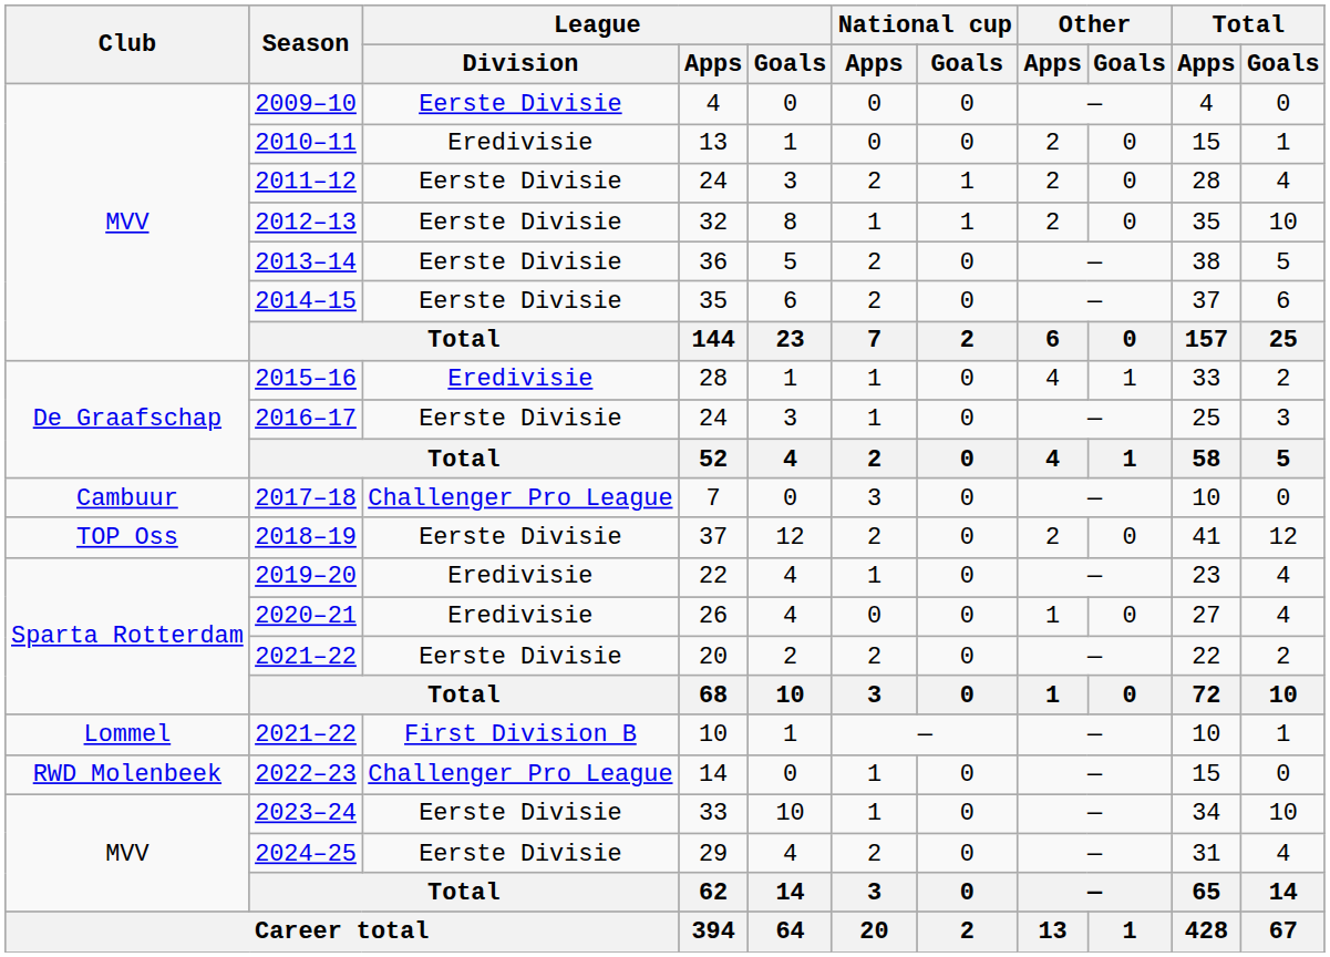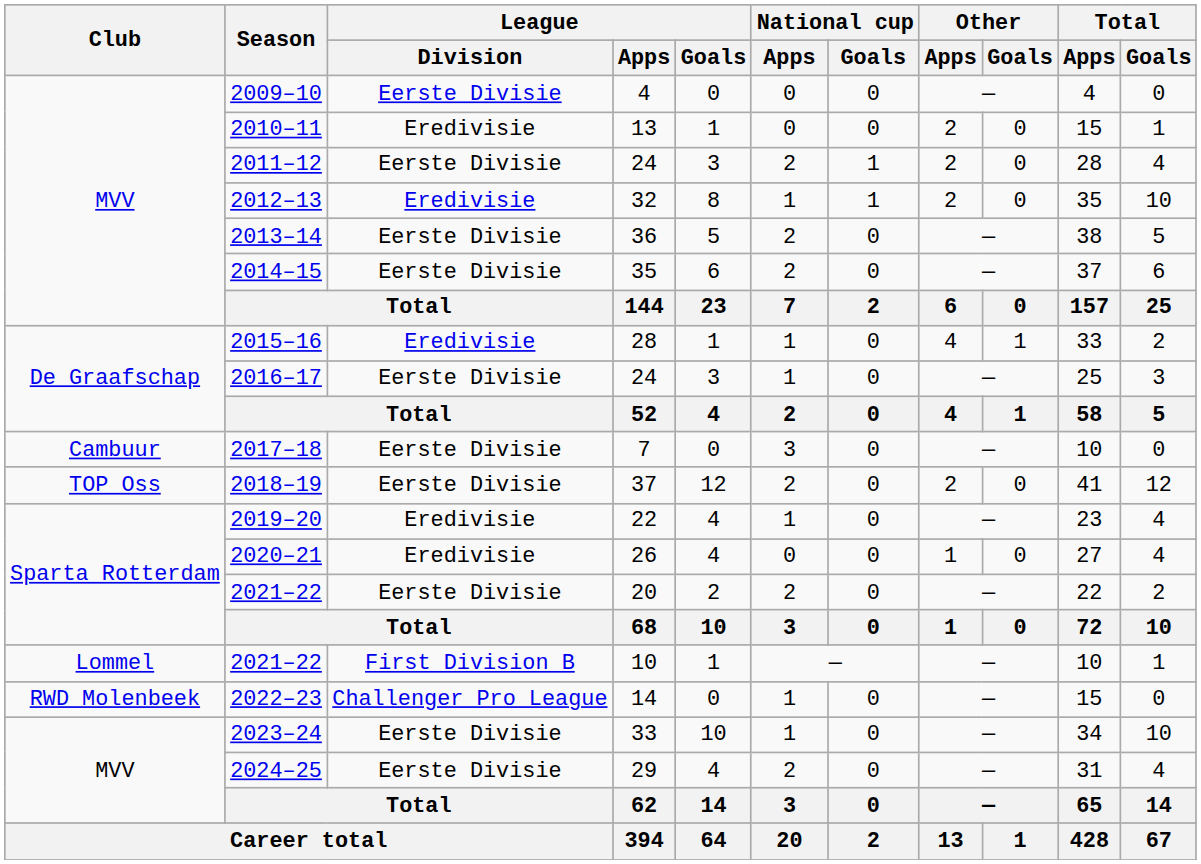 <table class="wikitable" style="text-align:center">
 <tr>
 <th rowspan="2">Club</th>
 <th rowspan="2">Season</th>
 <th colspan="3">League</th>
 <th colspan="2">National cup</th>
 <th colspan="2">Other</th>
 <th colspan="2">Total</th>
 </tr>
 <tr>
 <th>Division</th>
 <th>Apps</th>
 <th>Goals</th>
 <th>Apps</th>
 <th>Goals</th>
 <th>Apps</th>
 <th>Goals</th>
 <th>Apps</th>
 <th>Goals</th>
 </tr>
 <tr>
 <td rowspan="7"><a href='#'>MVV</a></td>
 <td><a href='#'>2009–10</a></td>
 <td><a href='#'>Eerste Divisie</a></td>
 <td>4</td>
 <td>0</td>
 <td>0</td>
 <td>0</td>
 <td colspan="2">—</td>
 <td>4</td>
 <td>0</td>
 </tr>
 <tr>
 <td><a href='#'>2010–11</a></td>
 <td>Eredivisie</td>
 <td>13</td>
 <td>1</td>
 <td>0</td>
 <td>0</td>
 <td>2</td>
 <td>0</td>
 <td>15</td>
 <td>1</td>
 </tr>
 <tr>
 <td><a href='#'>2011–12</a></td>
 <td>Eerste Divisie</td>
 <td>24</td>
 <td>3</td>
 <td>2</td>
 <td>1</td>
 <td>2</td>
 <td>0</td>
 <td>28</td>
 <td>4</td>
 </tr>
 <tr>
 <td><a href='#'>2012–13</a></td>
-<td>Eerste Divisie</td>
+<td><a href='#'>Eredivisie</a></td>
 <td>32</td>
 <td>8</td>
 <td>1</td>
 <td>1</td>
 <td>2</td>
 <td>0</td>
 <td>35</td>
 <td>10</td>
 </tr>
 <tr>
 <td><a href='#'>2013–14</a></td>
 <td>Eerste Divisie</td>
 <td>36</td>
 <td>5</td>
 <td>2</td>
 <td>0</td>
 <td colspan="2">—</td>
 <td>38</td>
 <td>5</td>
 </tr>
 <tr>
 <td><a href='#'>2014–15</a></td>
 <td>Eerste Divisie</td>
 <td>35</td>
 <td>6</td>
 <td>2</td>
 <td>0</td>
 <td colspan="2">—</td>
 <td>37</td>
 <td>6</td>
 </tr>
 <tr>
 <th colspan="2">Total</th>
 <th>144</th>
 <th>23</th>
 <th>7</th>
 <th>2</th>
 <th>6</th>
 <th>0</th>
 <th>157</th>
 <th>25</th>
 </tr>
 <tr>
 <td rowspan="3"><a href='#'>De Graafschap</a></td>
 <td><a href='#'>2015–16</a></td>
 <td><a href='#'>Eredivisie</a></td>
 <td>28</td>
 <td>1</td>
 <td>1</td>
 <td>0</td>
 <td>4</td>
 <td>1</td>
 <td>33</td>
 <td>2</td>
 </tr>
 <tr>
 <td><a href='#'>2016–17</a></td>
 <td>Eerste Divisie</td>
 <td>24</td>
 <td>3</td>
 <td>1</td>
 <td>0</td>
 <td colspan="2">—</td>
 <td>25</td>
 <td>3</td>
 </tr>
 <tr>
 <th colspan="2">Total</th>
 <th>52</th>
 <th>4</th>
 <th>2</th>
 <th>0</th>
 <th>4</th>
 <th>1</th>
 <th>58</th>
 <th>5</th>
 </tr>
 <tr>
 <td><a href='#'>Cambuur</a></td>
 <td><a href='#'>2017–18</a></td>
-<td><a href='#'>Challenger Pro League</a></td>
+<td>Eerste Divisie</td>
 <td>7</td>
 <td>0</td>
 <td>3</td>
 <td>0</td>
 <td colspan="2">—</td>
 <td>10</td>
 <td>0</td>
 </tr>
 <tr>
 <td><a href='#'>TOP Oss</a></td>
 <td><a href='#'>2018–19</a></td>
 <td>Eerste Divisie</td>
 <td>37</td>
 <td>12</td>
 <td>2</td>
 <td>0</td>
 <td>2</td>
 <td>0</td>
 <td>41</td>
 <td>12</td>
 </tr>
 <tr>
 <td rowspan="4"><a href='#'>Sparta Rotterdam</a></td>
 <td><a href='#'>2019–20</a></td>
 <td>Eredivisie</td>
 <td>22</td>
 <td>4</td>
 <td>1</td>
 <td>0</td>
 <td colspan="2">—</td>
 <td>23</td>
 <td>4</td>
 </tr>
 <tr>
 <td><a href='#'>2020–21</a></td>
 <td>Eredivisie</td>
 <td>26</td>
 <td>4</td>
 <td>0</td>
 <td>0</td>
 <td>1</td>
 <td>0</td>
 <td>27</td>
 <td>4</td>
 </tr>
 <tr>
 <td><a href='#'>2021–22</a></td>
 <td>Eerste Divisie</td>
 <td>20</td>
 <td>2</td>
 <td>2</td>
 <td>0</td>
 <td colspan="2">—</td>
 <td>22</td>
 <td>2</td>
 </tr>
 <tr>
 <th colspan="2">Total</th>
 <th>68</th>
 <th>10</th>
 <th>3</th>
 <th>0</th>
 <th>1</th>
 <th>0</th>
 <th>72</th>
 <th>10</th>
 </tr>
 <tr>
 <td><a href='#'>Lommel</a></td>
 <td><a href='#'>2021–22</a></td>
 <td><a href='#'>First Division B</a></td>
 <td>10</td>
 <td>1</td>
 <td colspan="2">—</td>
 <td colspan="2">—</td>
 <td>10</td>
 <td>1</td>
 </tr>
 <tr>
 <td><a href='#'>RWD Molenbeek</a></td>
 <td><a href='#'>2022–23</a></td>
 <td><a href='#'>Challenger Pro League</a></td>
 <td>14</td>
 <td>0</td>
 <td>1</td>
 <td>0</td>
 <td colspan="2">—</td>
 <td>15</td>
 <td>0</td>
 </tr>
 <tr>
 <td rowspan="3">MVV</td>
 <td><a href='#'>2023–24</a></td>
 <td>Eerste Divisie</td>
 <td>33</td>
 <td>10</td>
 <td>1</td>
 <td>0</td>
 <td colspan="2">—</td>
 <td>34</td>
 <td>10</td>
 </tr>
 <tr>
 <td><a href='#'>2024–25</a></td>
 <td>Eerste Divisie</td>
 <td>29</td>
 <td>4</td>
 <td>2</td>
 <td>0</td>
 <td colspan="2">—</td>
 <td>31</td>
 <td>4</td>
 </tr>
 <tr>
 <th colspan="2">Total</th>
 <th>62</th>
 <th>14</th>
 <th>3</th>
 <th>0</th>
 <th colspan="2">—</th>
 <th>65</th>
 <th>14</th>
 </tr>
 <tr>
 <th colspan="3">Career total</th>
 <th>394</th>
 <th>64</th>
 <th>20</th>
 <th>2</th>
 <th>13</th>
 <th>1</th>
 <th>428</th>
 <th>67</th>
 </tr>
 </table>
